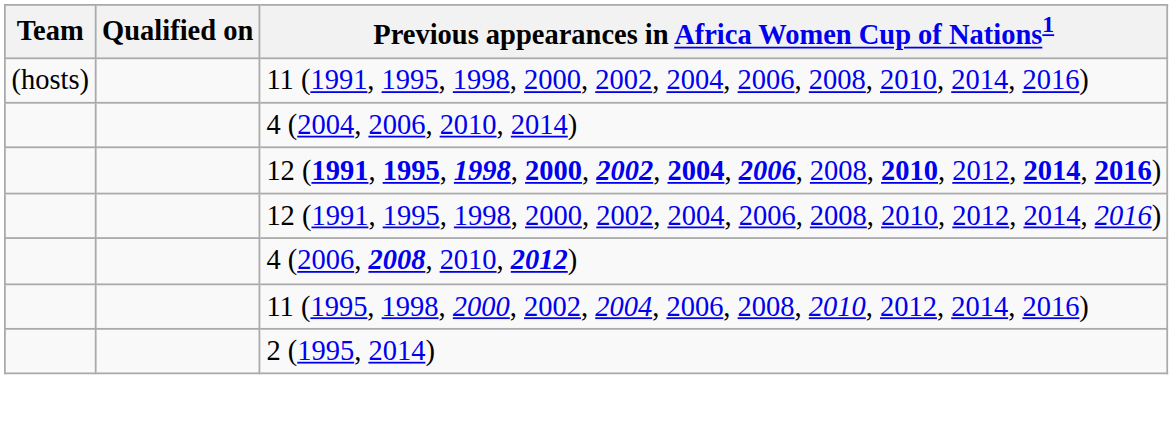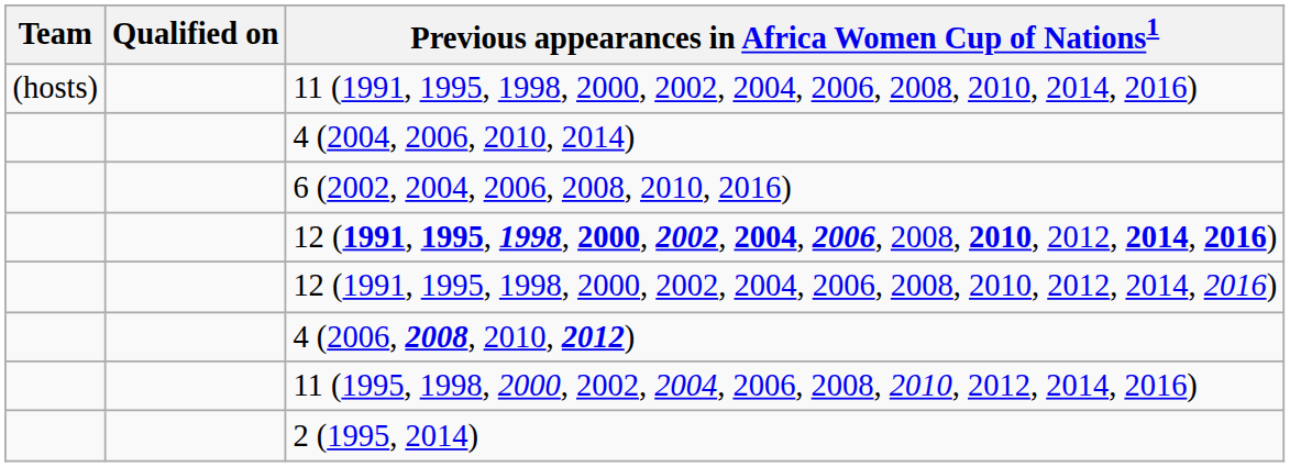 <table class="wikitable sortable">
 <tr>
 <th>Team</th>
 <th>Qualified on</th>
 <th data-sort-type="number">Previous appearances in <a href='#'>Africa Women Cup of Nations</a><sup><strong><a href='#'>1</a></strong></sup></th>
 </tr>
 <tr>
 <td> (hosts)</td>
 <td></td>
 <td>11 (<a href='#'>1991</a>, <a href='#'>1995</a>, <a href='#'>1998</a>, <a href='#'>2000</a>, <a href='#'>2002</a>, <a href='#'>2004</a>, <a href='#'>2006</a>, <a href='#'>2008</a>, <a href='#'>2010</a>, <a href='#'>2014</a>, <a href='#'>2016</a>)</td>
 </tr>
 <tr>
 <td></td>
 <td></td>
 <td>4 (<a href='#'>2004</a>, <a href='#'>2006</a>, <a href='#'>2010</a>, <a href='#'>2014</a>)</td>
+</tr>
+<tr>
+<td></td>
+<td></td>
+<td>6 (<a href='#'>2002</a>, <a href='#'>2004</a>, <a href='#'>2006</a>, <a href='#'>2008</a>, <a href='#'>2010</a>, <a href='#'>2016</a>)</td>
 </tr>
 <tr>
 <td></td>
 <td></td>
 <td>12 (<strong><a href='#'>1991</a></strong>, <strong><a href='#'>1995</a></strong>, <strong><em><a href='#'>1998</a></em></strong>, <strong><a href='#'>2000</a></strong>, <strong><em><a href='#'>2002</a></em></strong>, <strong><a href='#'>2004</a></strong>, <strong><em><a href='#'>2006</a></em></strong>, <a href='#'>2008</a>, <strong><a href='#'>2010</a></strong>, <a href='#'>2012</a>, <strong><a href='#'>2014</a></strong>, <strong><a href='#'>2016</a></strong>)</td>
 </tr>
 <tr>
 <td></td>
 <td></td>
 <td>12 (<a href='#'>1991</a>, <a href='#'>1995</a>, <a href='#'>1998</a>, <a href='#'>2000</a>, <a href='#'>2002</a>, <a href='#'>2004</a>, <a href='#'>2006</a>, <a href='#'>2008</a>, <a href='#'>2010</a>, <a href='#'>2012</a>, <a href='#'>2014</a>, <em><a href='#'>2016</a></em>)</td>
 </tr>
 <tr>
 <td></td>
 <td></td>
 <td>4 (<a href='#'>2006</a>, <strong><em><a href='#'>2008</a></em></strong>, <a href='#'>2010</a>, <strong><em><a href='#'>2012</a></em></strong>)</td>
 </tr>
 <tr>
 <td></td>
 <td></td>
 <td>11 (<a href='#'>1995</a>, <a href='#'>1998</a>, <em><a href='#'>2000</a></em>, <a href='#'>2002</a>, <em><a href='#'>2004</a></em>, <a href='#'>2006</a>, <a href='#'>2008</a>, <em><a href='#'>2010</a></em>, <a href='#'>2012</a>, <a href='#'>2014</a>, <a href='#'>2016</a>)</td>
 </tr>
 <tr>
 <td></td>
 <td></td>
 <td>2 (<a href='#'>1995</a>, <a href='#'>2014</a>)</td>
 </tr>
 </table>
